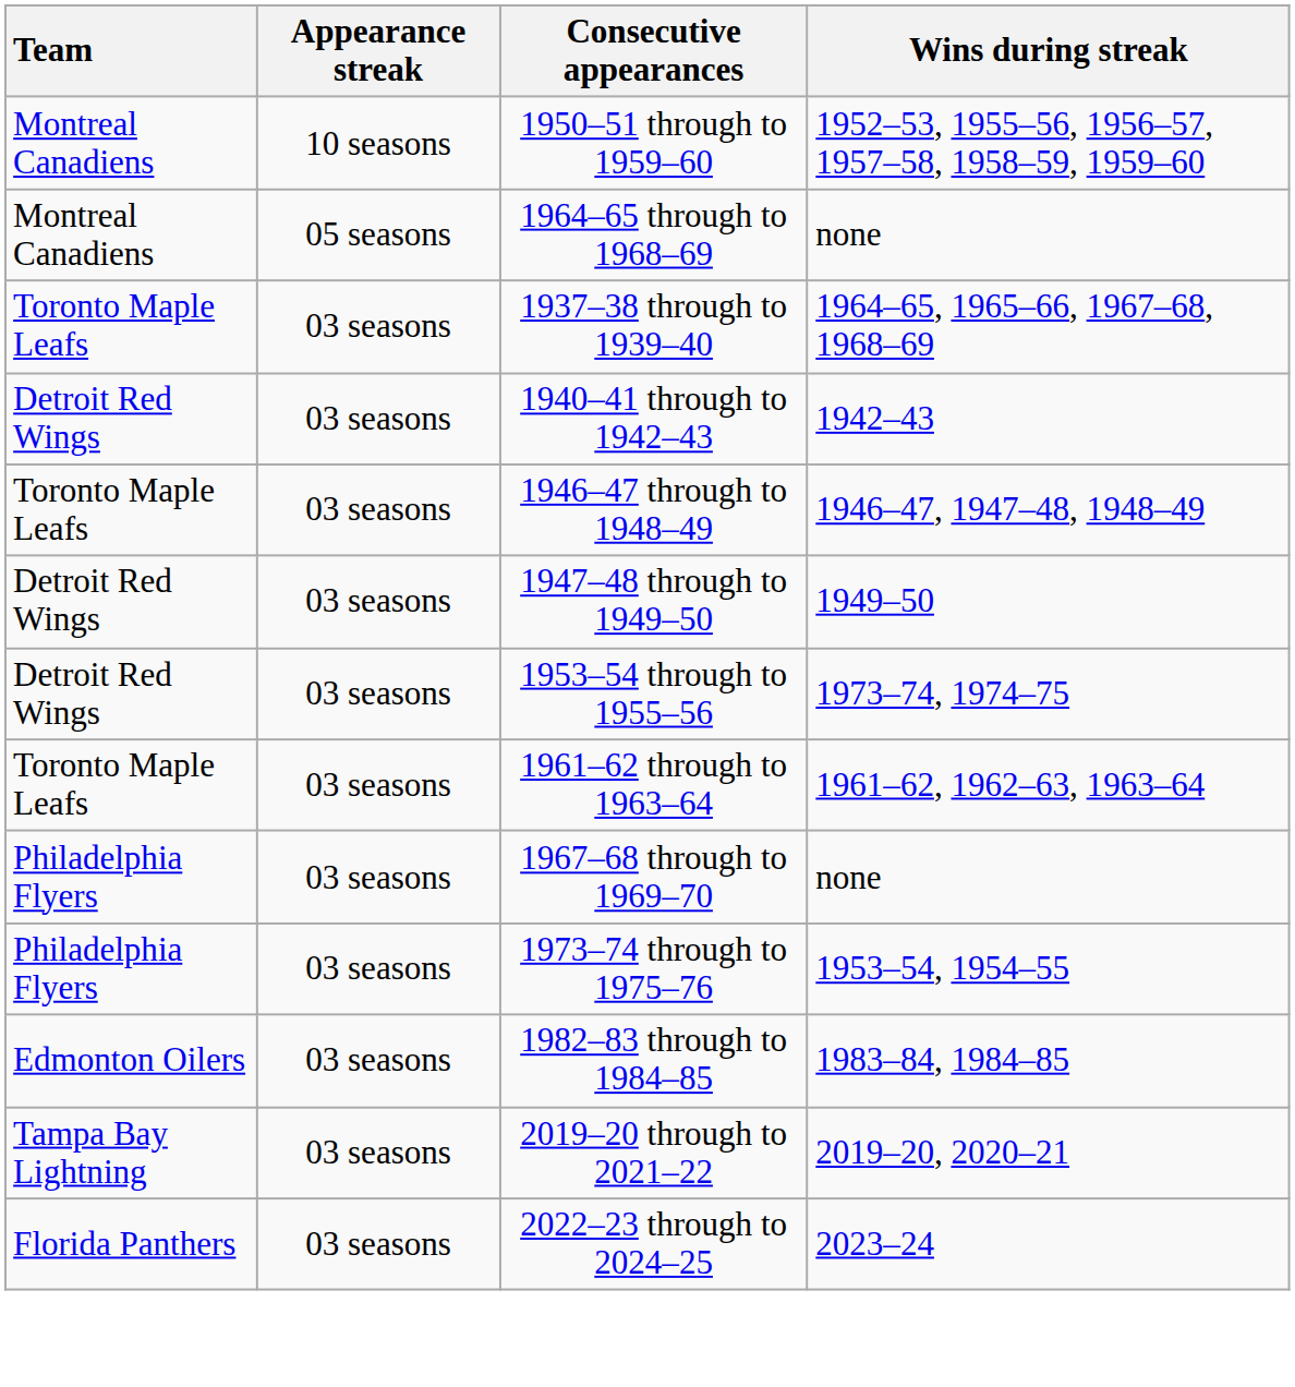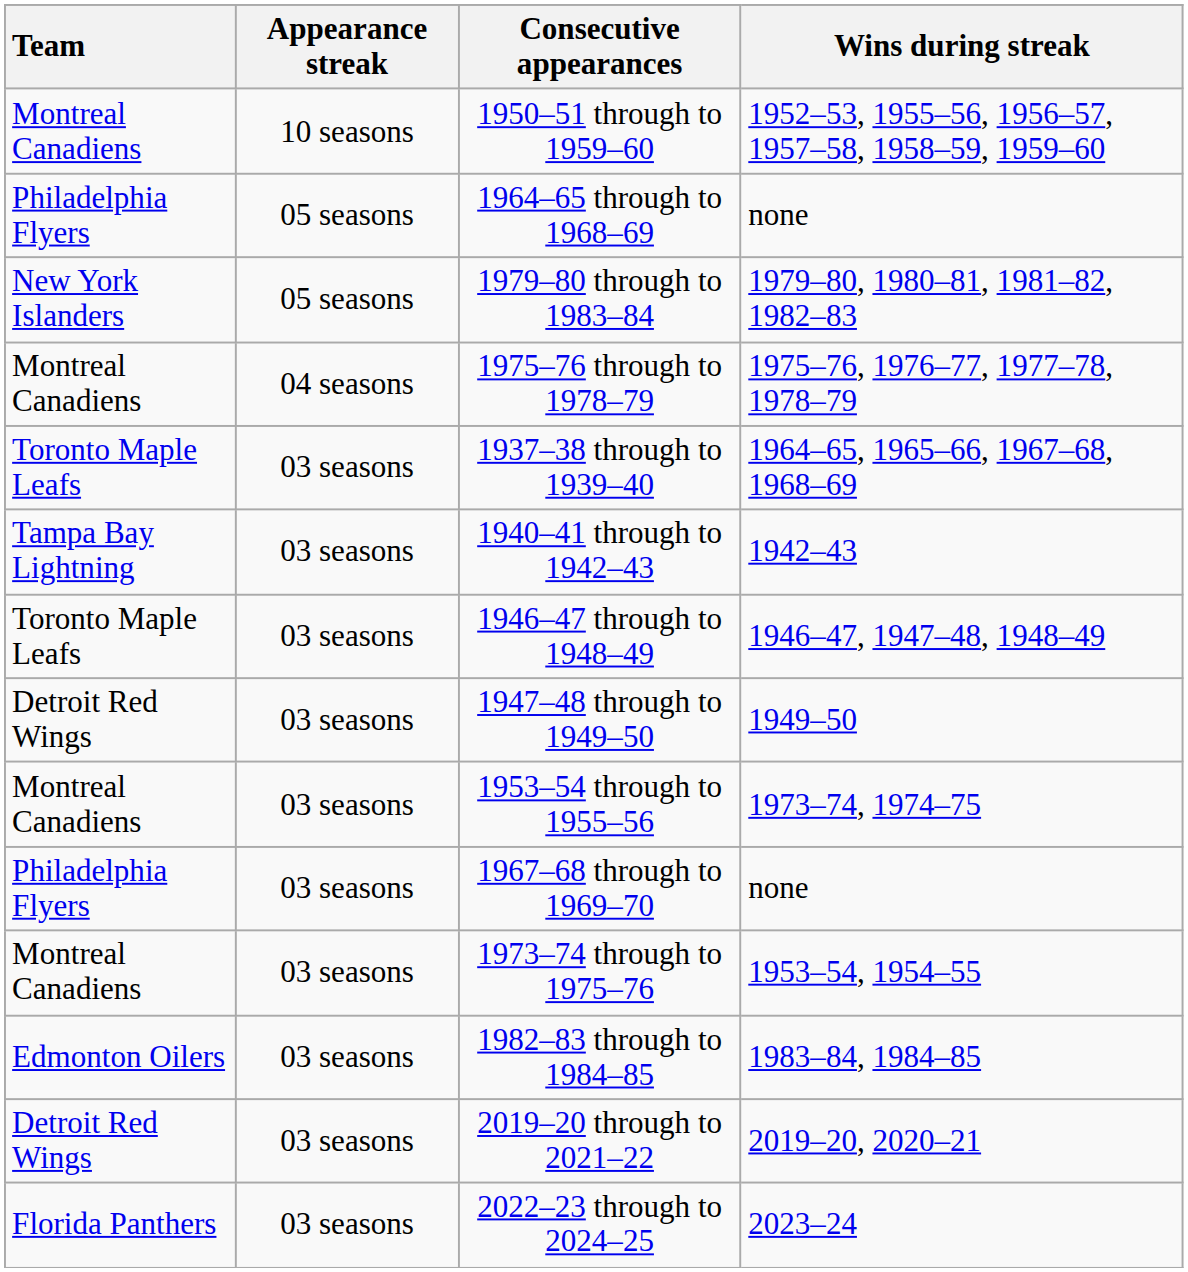 <table class="wikitable sortable" style="text-align:center">
 <tr>
 <th style="text-align:left;">Team</th>
 <th>Appearance streak</th>
 <th>Consecutive appearances</th>
 <th class="unsortable">Wins during streak</th>
 </tr>
 <tr>
 <td style="text-align:left;"><a href='#'>Montreal Canadiens</a></td>
 <td>10 seasons</td>
 <td><a href='#'>1950–51</a> through to <a href='#'>1959–60</a></td>
 <td style="text-align:left;"><a href='#'>1952–53</a>, <a href='#'>1955–56</a>, <a href='#'>1956–57</a>, <a href='#'>1957–58</a>, <a href='#'>1958–59</a>, <a href='#'>1959–60</a></td>
 </tr>
 <tr>
-<td style="text-align:left;">Montreal Canadiens</td>
+<td style="text-align:left;"><a href='#'>Philadelphia Flyers</a></td>
 <td><span>0</span>5 seasons</td>
 <td><a href='#'>1964–65</a> through to <a href='#'>1968–69</a></td>
 <td style="text-align:left;">none</td>
+</tr>
+<tr>
+<td style="text-align:left;"><a href='#'>New York Islanders</a></td>
+<td><span>0</span>5 seasons</td>
+<td><a href='#'>1979–80</a> through to <a href='#'>1983–84</a></td>
+<td style="text-align:left;"><a href='#'>1979–80</a>, <a href='#'>1980–81</a>, <a href='#'>1981–82</a>, <a href='#'>1982–83</a></td>
+</tr>
+<tr>
+<td style="text-align:left;">Montreal Canadiens</td>
+<td><span>0</span>4 seasons</td>
+<td><a href='#'>1975–76</a> through to <a href='#'>1978–79</a></td>
+<td style="text-align:left;"><a href='#'>1975–76</a>, <a href='#'>1976–77</a>, <a href='#'>1977–78</a>, <a href='#'>1978–79</a></td>
 </tr>
 <tr>
 <td style="text-align:left;"><a href='#'>Toronto Maple Leafs</a></td>
 <td><span>0</span>3 seasons</td>
 <td><a href='#'>1937–38</a> through to <a href='#'>1939–40</a></td>
 <td style="text-align:left;"><a href='#'>1964–65</a>, <a href='#'>1965–66</a>, <a href='#'>1967–68</a>, <a href='#'>1968–69</a></td>
 </tr>
 <tr>
-<td style="text-align:left;"><a href='#'>Detroit Red Wings</a></td>
+<td style="text-align:left;"><a href='#'>Tampa Bay Lightning</a></td>
 <td><span>0</span>3 seasons</td>
 <td><a href='#'>1940–41</a> through to <a href='#'>1942–43</a></td>
 <td style="text-align:left;"><a href='#'>1942–43</a></td>
 </tr>
 <tr>
 <td style="text-align:left;">Toronto Maple Leafs</td>
 <td><span>0</span>3 seasons</td>
 <td><a href='#'>1946–47</a> through to <a href='#'>1948–49</a></td>
 <td style="text-align:left;"><a href='#'>1946–47</a>, <a href='#'>1947–48</a>, <a href='#'>1948–49</a></td>
 </tr>
 <tr>
 <td style="text-align:left;">Detroit Red Wings</td>
 <td><span>0</span>3 seasons</td>
 <td><a href='#'>1947–48</a> through to <a href='#'>1949–50</a></td>
 <td style="text-align:left;"><a href='#'>1949–50</a></td>
 </tr>
 <tr>
-<td style="text-align:left;">Detroit Red Wings</td>
+<td style="text-align:left;">Montreal Canadiens</td>
 <td><span>0</span>3 seasons</td>
 <td><a href='#'>1953–54</a> through to <a href='#'>1955–56</a></td>
 <td style="text-align:left;"><a href='#'>1973–74</a>, <a href='#'>1974–75</a></td>
-</tr>
-<tr>
-<td style="text-align:left;">Toronto Maple Leafs</td>
-<td><span>0</span>3 seasons</td>
-<td><a href='#'>1961–62</a> through to <a href='#'>1963–64</a></td>
-<td style="text-align:left;"><a href='#'>1961–62</a>, <a href='#'>1962–63</a>, <a href='#'>1963–64</a></td>
 </tr>
 <tr>
 <td style="text-align:left;"><a href='#'>Philadelphia Flyers</a></td>
 <td><span>0</span>3 seasons</td>
 <td><a href='#'>1967–68</a> through to <a href='#'>1969–70</a></td>
 <td style="text-align:left;">none</td>
 </tr>
 <tr>
-<td style="text-align:left;"><a href='#'>Philadelphia Flyers</a></td>
+<td style="text-align:left;">Montreal Canadiens</td>
 <td><span>0</span>3 seasons</td>
 <td><a href='#'>1973–74</a> through to <a href='#'>1975–76</a></td>
 <td style="text-align:left;"><a href='#'>1953–54</a>, <a href='#'>1954–55</a></td>
 </tr>
 <tr>
 <td style="text-align:left;"><a href='#'>Edmonton Oilers</a></td>
 <td><span>0</span>3 seasons</td>
 <td><a href='#'>1982–83</a> through to <a href='#'>1984–85</a></td>
 <td style="text-align:left;"><a href='#'>1983–84</a>, <a href='#'>1984–85</a></td>
 </tr>
 <tr>
-<td style="text-align:left;"><a href='#'>Tampa Bay Lightning</a></td>
+<td style="text-align:left;"><a href='#'>Detroit Red Wings</a></td>
 <td><span>0</span>3 seasons</td>
 <td><a href='#'>2019–20</a> through to <a href='#'>2021–22</a></td>
 <td style="text-align:left;"><a href='#'>2019–20</a>, <a href='#'>2020–21</a></td>
 </tr>
 <tr>
 <td style="text-align:left;"><a href='#'>Florida Panthers</a></td>
 <td><span>0</span>3 seasons</td>
 <td><a href='#'>2022–23</a> through to <a href='#'>2024–25</a></td>
 <td style="text-align:left;"><a href='#'>2023–24</a></td>
 </tr>
 </table>
